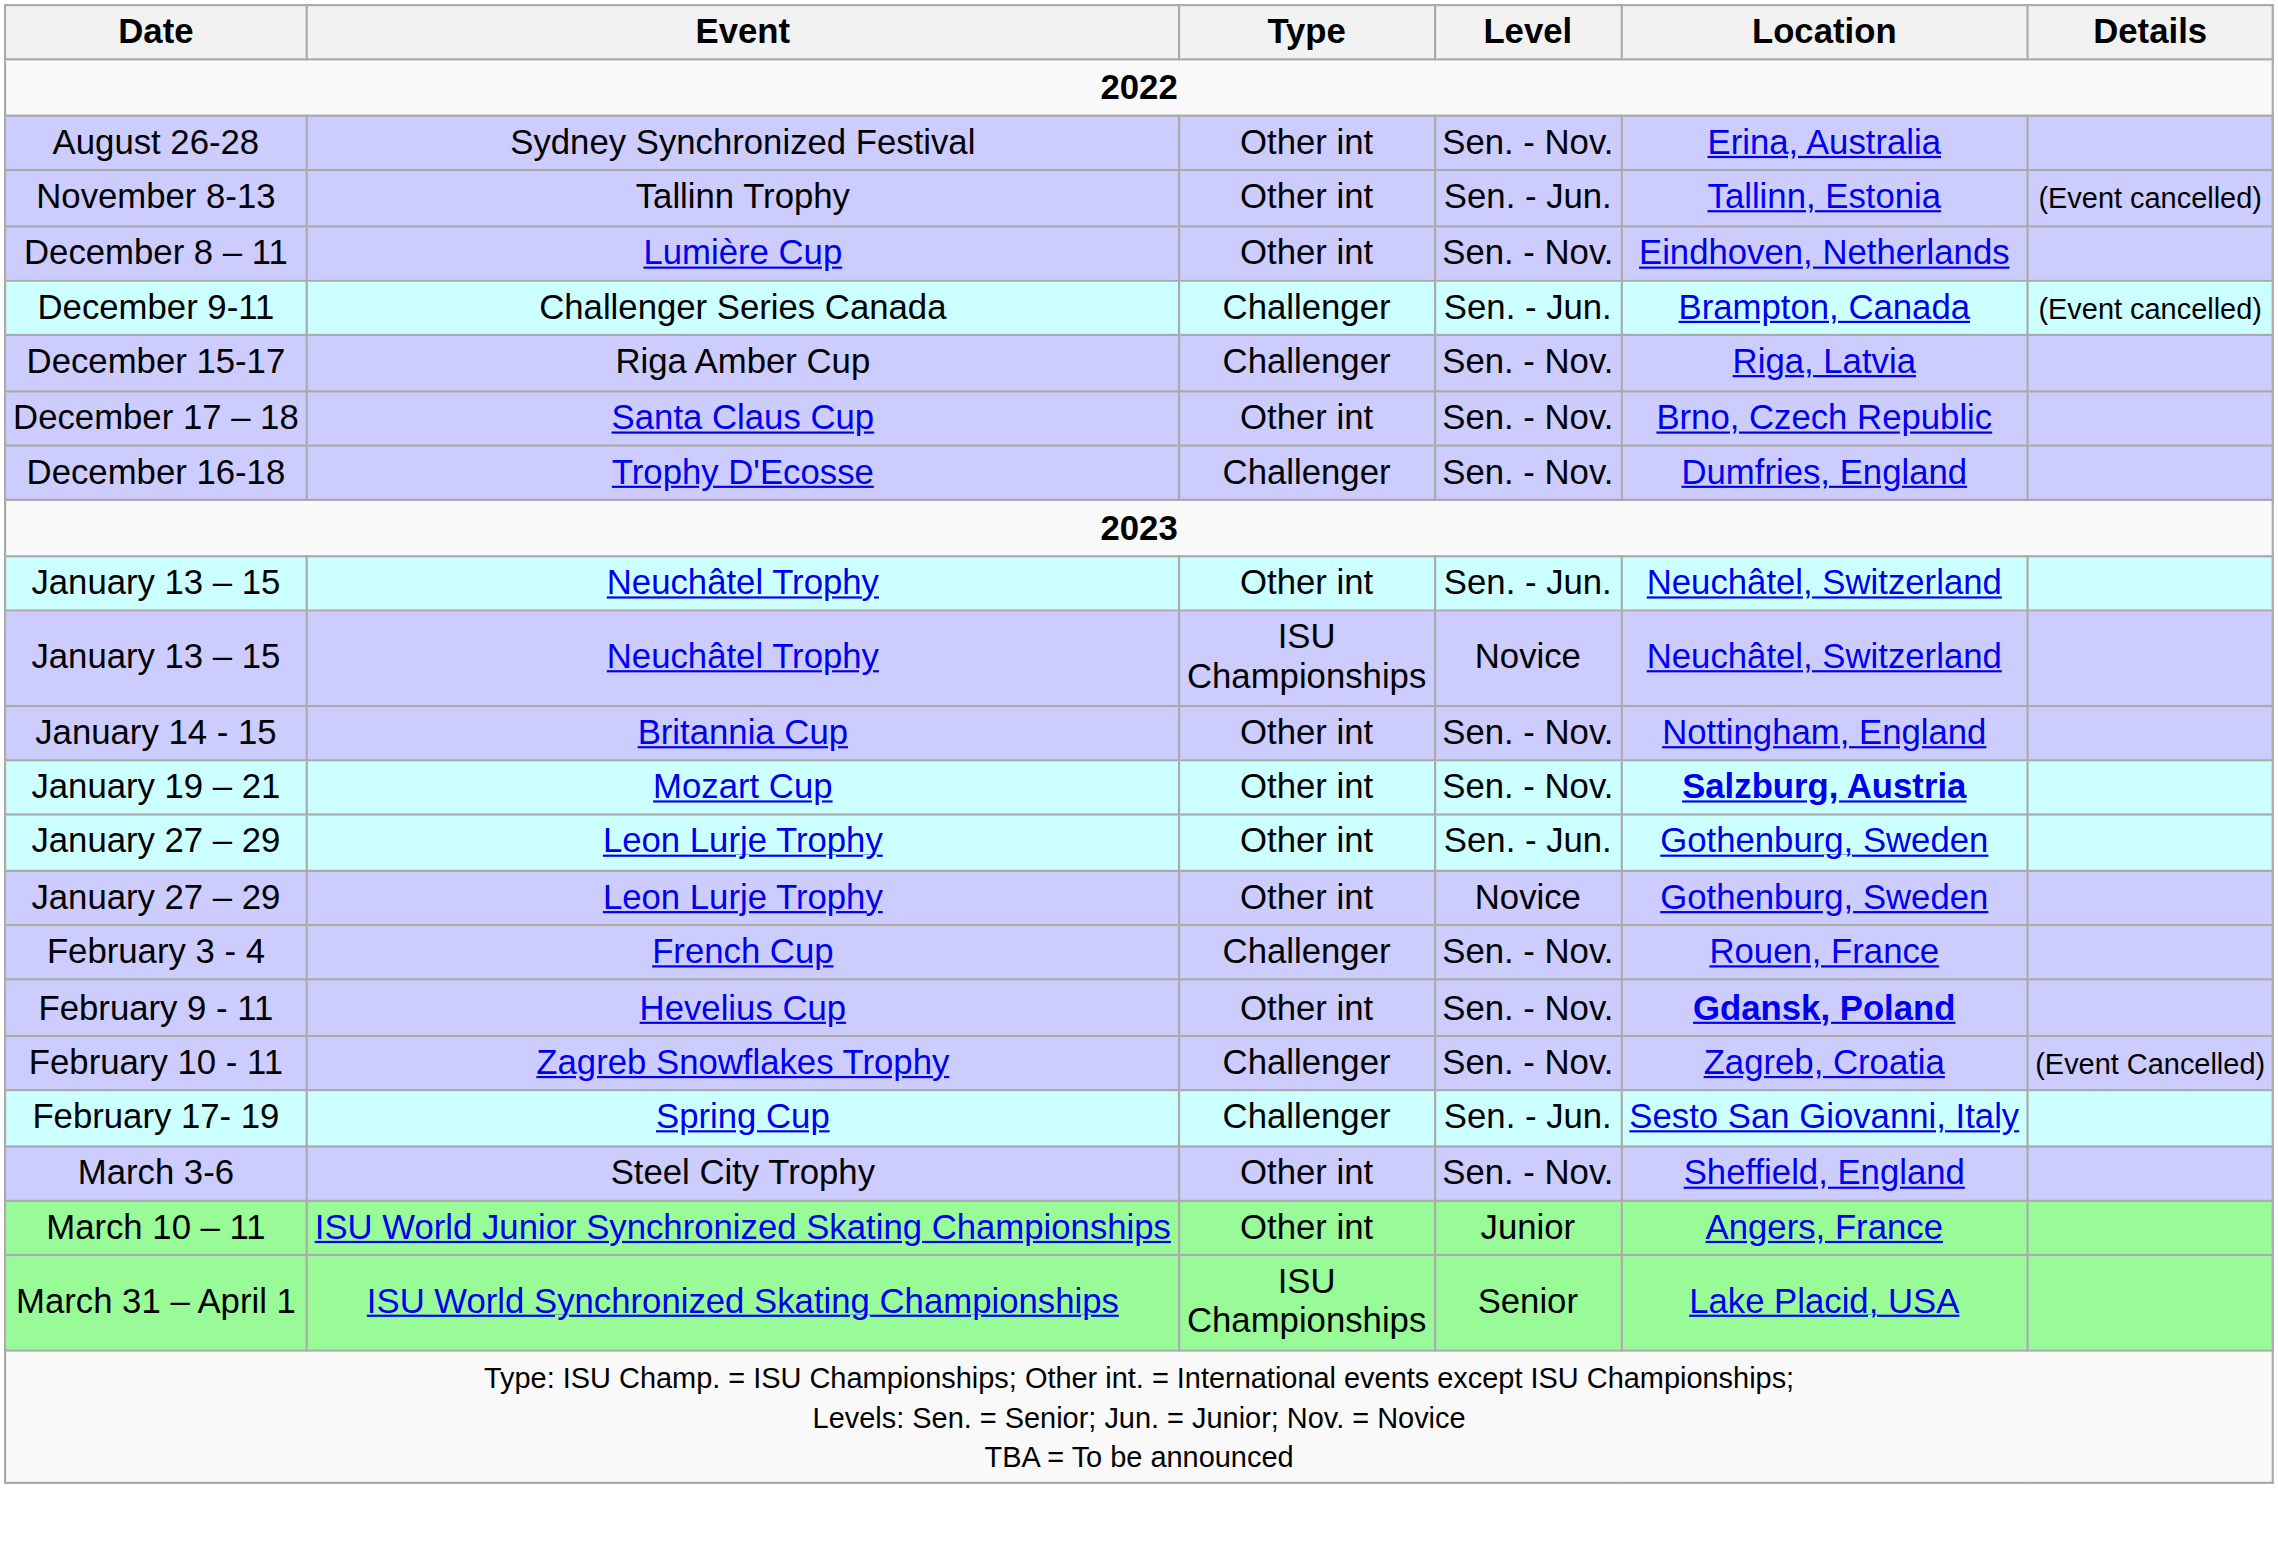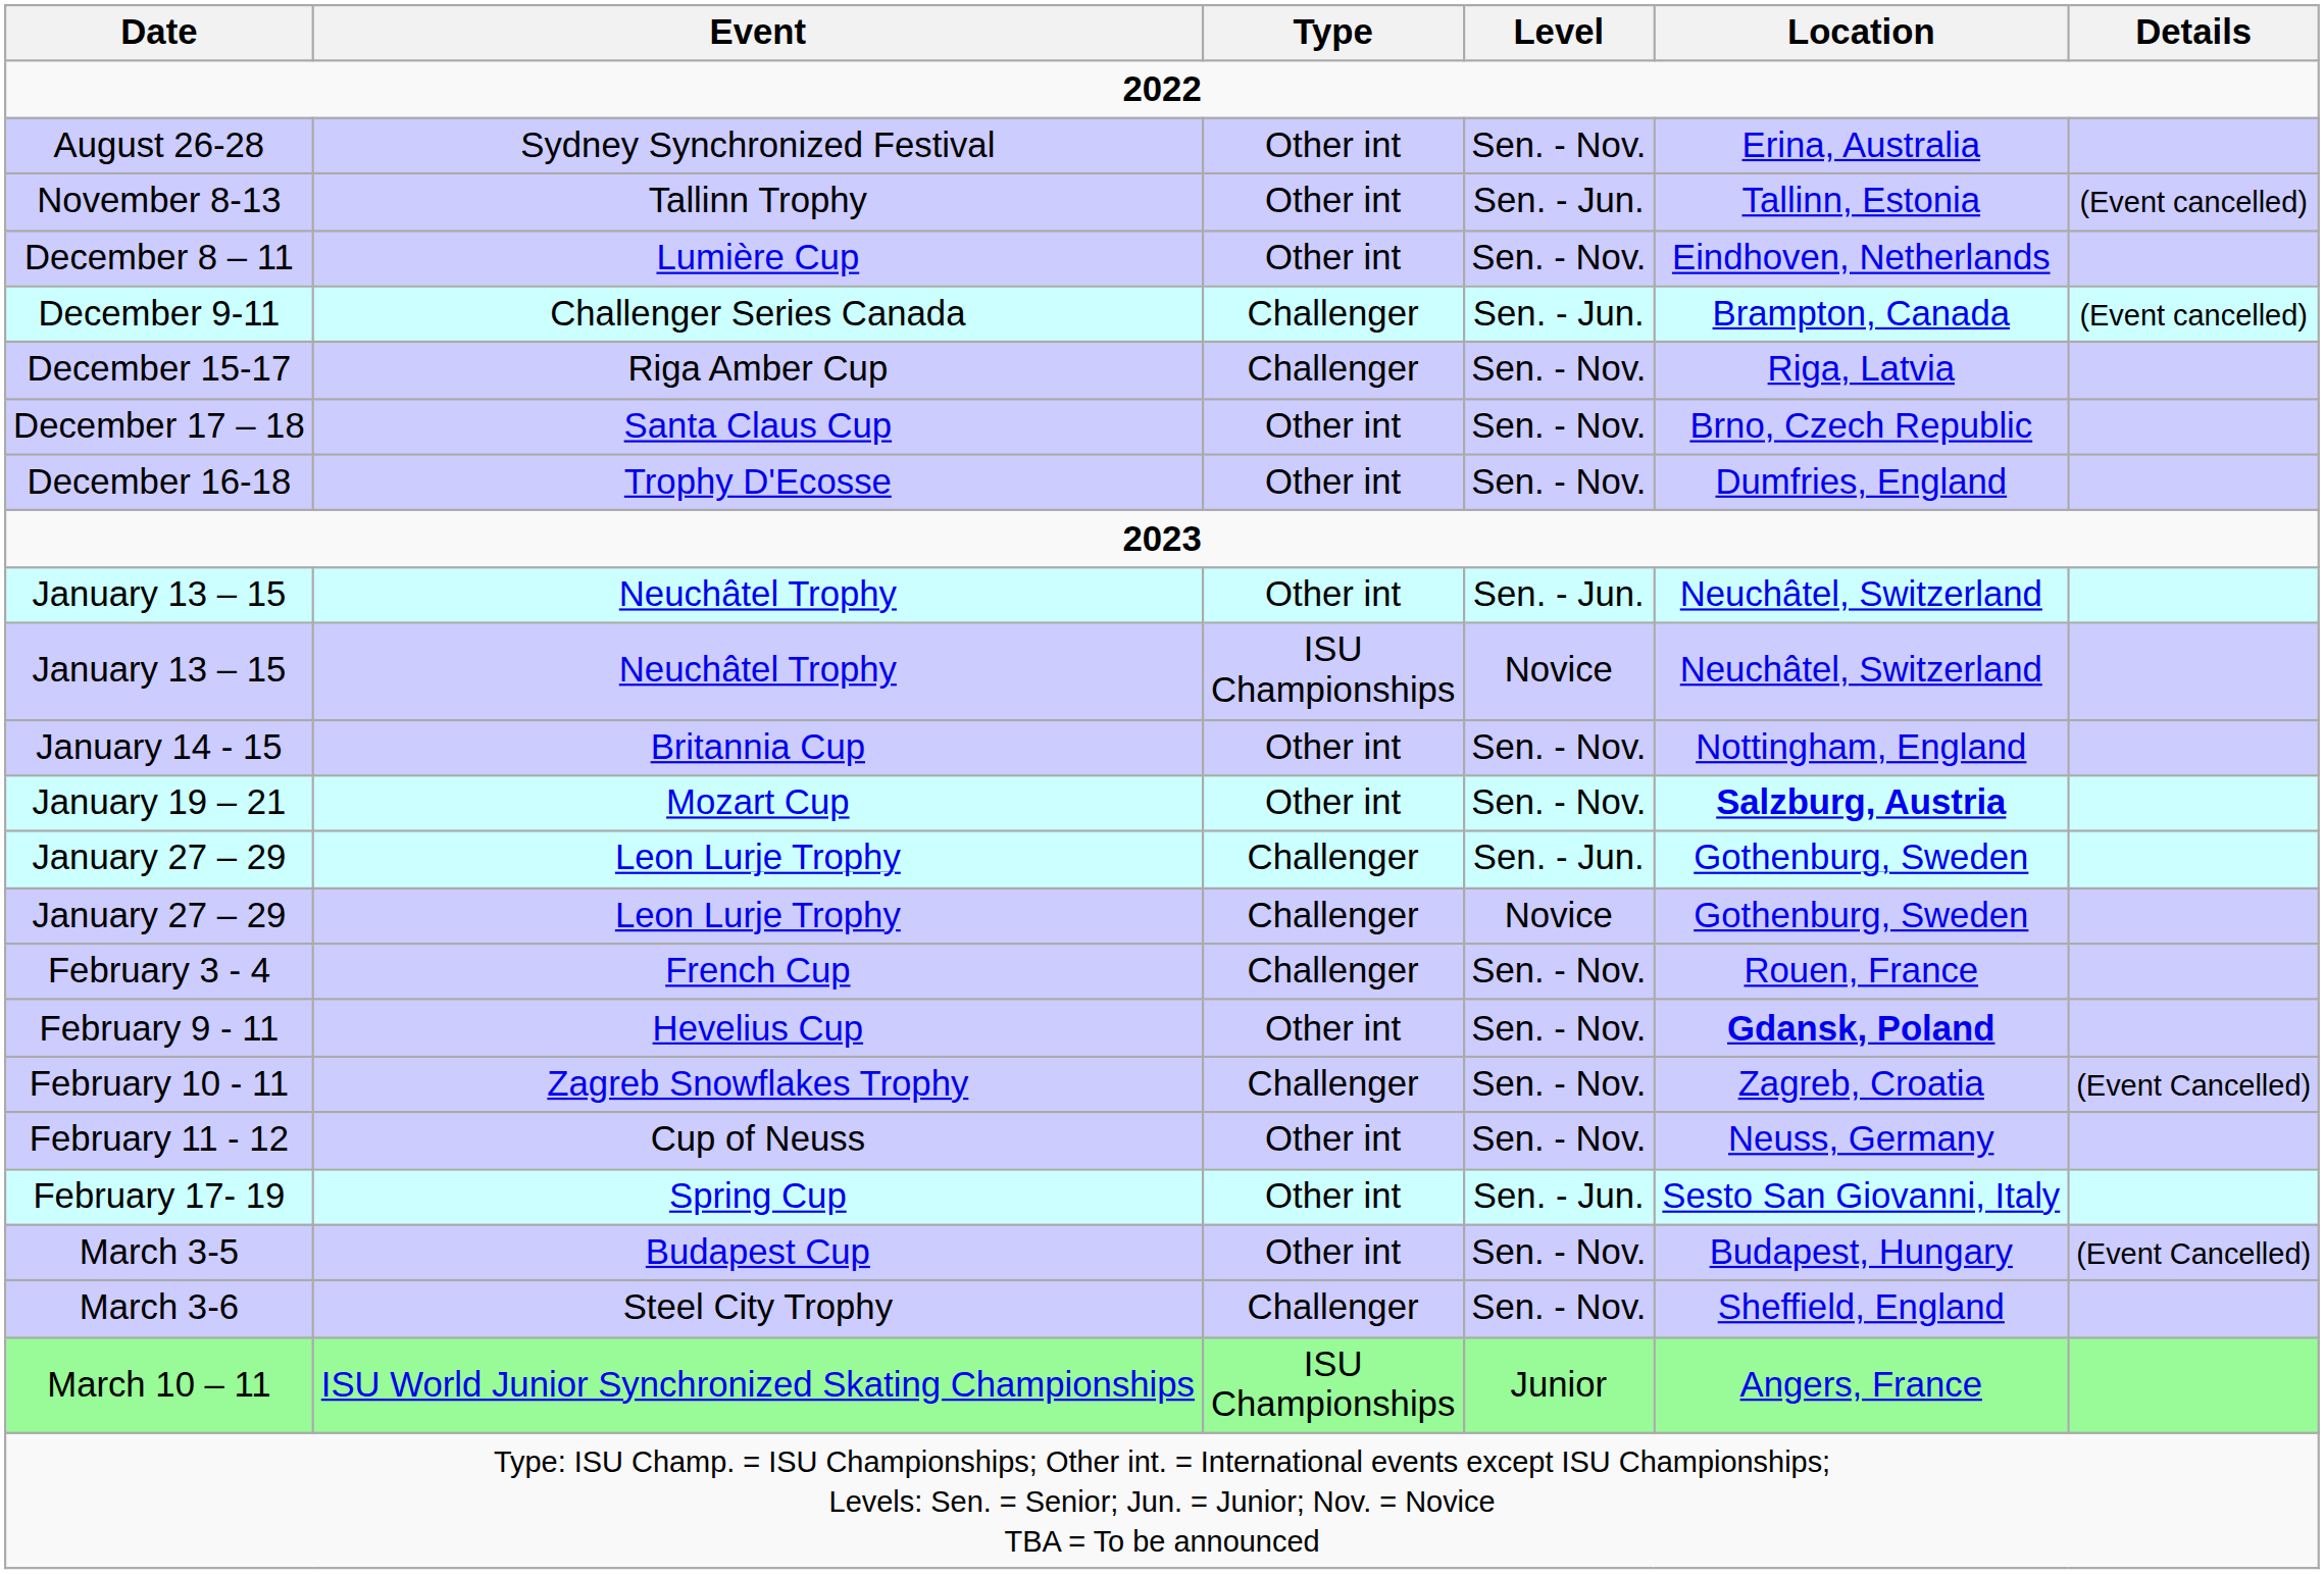 <table class="wikitable" style="text-align:center">
 <tr>
 <th>Date</th>
 <th>Event</th>
 <th>Type</th>
 <th>Level</th>
 <th>Location</th>
 <th>Details</th>
 </tr>
 <tr>
 <td colspan="6" align="center"><strong>2022</strong></td>
 </tr>
 <tr bgcolor="#CCCCFF">
 <td>August 26-28</td>
 <td>Sydney Synchronized Festival</td>
 <td>Other int</td>
 <td>Sen. - Nov.</td>
 <td><a href='#'>Erina, Australia</a></td>
 <td></td>
 </tr>
 <tr bgcolor="#CCCCFF">
 <td>November 8-13</td>
 <td>Tallinn Trophy</td>
 <td>Other int</td>
 <td>Sen. - Jun.</td>
 <td><a href='#'>Tallinn, Estonia</a></td>
 <td><small>(Event cancelled)</small></td>
 </tr>
 <tr bgcolor="CCCCFF">
 <td>December 8 – 11</td>
 <td align="center"><a href='#'>Lumière Cup</a></td>
 <td>Other int</td>
 <td>Sen. - Nov.</td>
 <td><a href='#'>Eindhoven, Netherlands</a></td>
 <td></td>
 </tr>
 <tr bgcolor="#ccffff">
 <td>December 9-11</td>
 <td>Challenger Series Canada</td>
 <td>Challenger</td>
 <td>Sen. - Jun.</td>
 <td><a href='#'>Brampton, Canada</a></td>
 <td><small>(Event cancelled)</small></td>
 </tr>
 <tr bgcolor="#CCCCFF">
 <td>December 15-17</td>
 <td>Riga Amber Cup</td>
 <td>Challenger</td>
 <td>Sen. - Nov.</td>
 <td><a href='#'>Riga, Latvia</a></td>
 <td></td>
 </tr>
 <tr bgcolor="#CCCCFF">
 <td>December 17 – 18</td>
 <td><a href='#'>Santa Claus Cup</a></td>
 <td>Other int</td>
 <td>Sen. - Nov.</td>
 <td><a href='#'>Brno, Czech Republic</a></td>
 <td></td>
 </tr>
 <tr bgcolor="#CCCCFF">
 <td>December 16-18</td>
 <td><a href='#'>Trophy D'Ecosse</a></td>
-<td>Challenger</td>
+<td>Other int</td>
 <td>Sen. - Nov.</td>
 <td><a href='#'>Dumfries, England</a></td>
 <td></td>
 </tr>
 <tr>
 <td colspan="6" align="center"><strong>2023</strong></td>
 </tr>
 <tr bgcolor="#ccffff">
 <td>January 13 – 15</td>
 <td align="center"><a href='#'>Neuchâtel Trophy</a></td>
 <td>Other int</td>
 <td>Sen. - Jun.</td>
 <td><a href='#'>Neuchâtel, Switzerland</a></td>
 <td></td>
 </tr>
 <tr bgcolor="#CCCCFF">
 <td>January 13 – 15</td>
 <td><a href='#'>Neuchâtel Trophy</a></td>
 <td>ISU<br>Championships</td>
 <td>Novice</td>
 <td><a href='#'>Neuchâtel, Switzerland</a></td>
 <td></td>
 </tr>
 <tr bgcolor="#CCCCFF">
 <td>January 14 - 15</td>
 <td><a href='#'>Britannia Cup</a></td>
 <td>Other int</td>
 <td>Sen. - Nov.</td>
 <td><a href='#'>Nottingham, England</a></td>
 <td></td>
 </tr>
 <tr bgcolor="#ccffff">
 <td>January 19 – 21</td>
 <td><a href='#'>Mozart Cup</a></td>
 <td>Other int</td>
 <td>Sen. - Nov.</td>
 <td><strong><a href='#'>Salzburg, Austria</a></strong></td>
 <td></td>
 </tr>
 <tr bgcolor="#ccffff">
 <td>January 27 – 29</td>
 <td><a href='#'>Leon Lurje Trophy</a></td>
-<td>Other int</td>
+<td>Challenger</td>
 <td>Sen. - Jun.</td>
 <td><a href='#'>Gothenburg, Sweden</a></td>
 <td></td>
 </tr>
 <tr bgcolor="#CCCCFF">
 <td>January 27 – 29</td>
 <td><a href='#'>Leon Lurje Trophy</a></td>
-<td>Other int</td>
+<td>Challenger</td>
 <td>Novice</td>
 <td><a href='#'>Gothenburg, Sweden</a></td>
 <td></td>
 </tr>
 <tr bgcolor="#CCCCFF">
 <td>February 3 - 4</td>
 <td align="center"><a href='#'>French Cup</a></td>
 <td>Challenger</td>
 <td>Sen. - Nov.</td>
 <td><a href='#'>Rouen, France</a></td>
 <td></td>
 </tr>
 <tr bgcolor="#CCCCFF">
 <td>February 9 - 11</td>
 <td><a href='#'>Hevelius Cup</a></td>
 <td>Other int</td>
 <td>Sen. - Nov.</td>
 <td><strong><a href='#'>Gdansk, Poland</a></strong></td>
 <td></td>
 </tr>
 <tr bgcolor="#CCCCFF">
 <td>February 10 - 11</td>
 <td><a href='#'>Zagreb Snowflakes Trophy</a></td>
 <td>Challenger</td>
 <td>Sen. - Nov.</td>
 <td><a href='#'>Zagreb, Croatia</a></td>
 <td><small>(Event Cancelled)</small></td>
 </tr>
+<tr bgcolor="#CCCCFF">
+<td>February 11 - 12</td>
+<td>Cup of Neuss</td>
+<td>Other int</td>
+<td>Sen. - Nov.</td>
+<td><a href='#'>Neuss, Germany</a></td>
+<td></td>
+</tr>
 <tr bgcolor="#ccffff">
 <td>February 17- 19</td>
 <td><a href='#'>Spring Cup</a></td>
-<td>Challenger</td>
+<td>Other int</td>
 <td>Sen. - Jun.</td>
 <td><a href='#'>Sesto San Giovanni, Italy</a></td>
 <td></td>
 </tr>
 <tr bgcolor="#CCCCFF">
+<td>March 3-5</td>
+<td><a href='#'>Budapest Cup</a></td>
+<td>Other int</td>
+<td>Sen. - Nov.</td>
+<td><a href='#'>Budapest, Hungary</a></td>
+<td><small>(Event Cancelled)</small></td>
+</tr>
+<tr bgcolor="#CCCCFF">
 <td>March 3-6</td>
 <td>Steel City Trophy</td>
-<td>Other int</td>
+<td>Challenger</td>
 <td>Sen. - Nov.</td>
 <td><a href='#'>Sheffield, England</a></td>
 <td></td>
 </tr>
 <tr bgcolor="98FB98">
 <td>March 10 – 11</td>
 <td align="center"><a href='#'>ISU World Junior Synchronized Skating Championships</a></td>
-<td>Other int</td>
+<td>ISU<br>Championships</td>
 <td>Junior</td>
 <td><a href='#'>Angers, France</a></td>
-<td></td>
-</tr>
-<tr bgcolor="98FB98">
-<td>March 31 – April 1</td>
-<td><a href='#'>ISU World Synchronized Skating Championships</a></td>
-<td>ISU<br>Championships</td>
-<td>Senior</td>
-<td><a href='#'>Lake Placid, USA</a></td>
 <td></td>
 </tr>
 <tr>
 <td colspan="6" align="center"><small>Type: ISU Champ. = ISU Championships; Other int. = International events except ISU Championships;</small> <small><br> Levels: Sen. = Senior; Jun. = Junior; Nov. = Novice</small><br><small>TBA = To be announced</small></td>
 </tr>
 </table>
